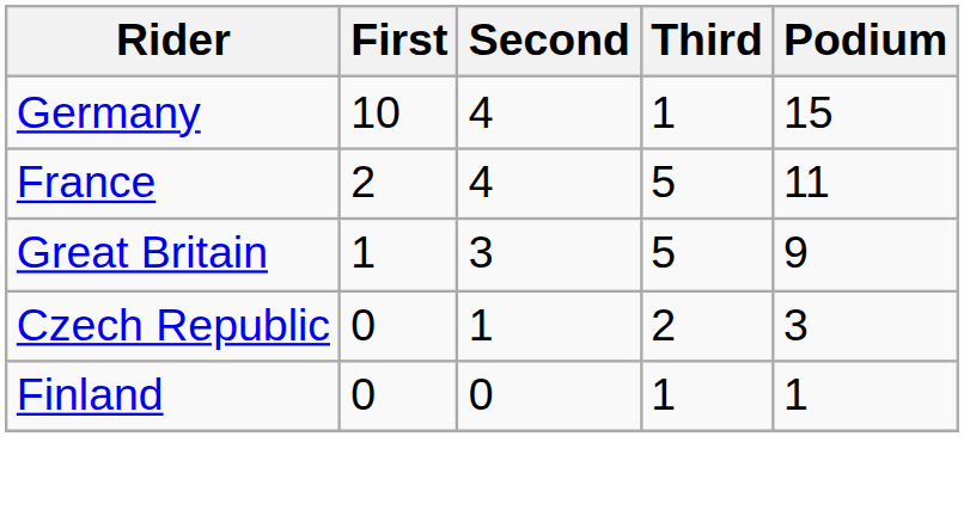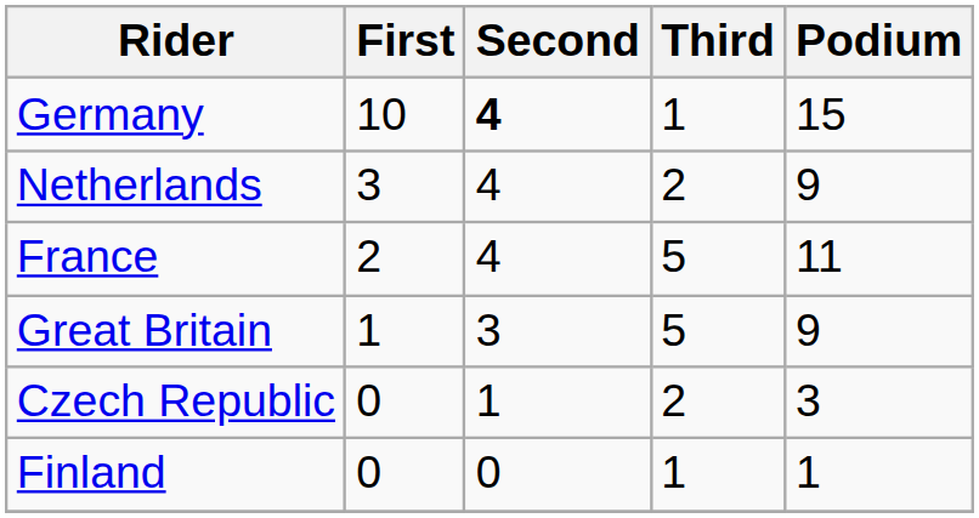 <table class="wikitable sortable" style="font-size:100%; text-align:left">
 <tr>
 <th>Rider</th>
 <th>First</th>
 <th>Second</th>
 <th>Third</th>
 <th>Podium</th>
 </tr>
 <tr>
 <td> <a href='#'>Germany</a></td>
 <td>10</td>
-<td>4</td>
+<td><strong>4</strong></td>
 <td>1</td>
 <td>15</td>
+</tr>
+<tr>
+<td> <a href='#'>Netherlands</a></td>
+<td>3</td>
+<td>4</td>
+<td>2</td>
+<td>9</td>
 </tr>
 <tr>
 <td> <a href='#'>France</a></td>
 <td>2</td>
 <td>4</td>
 <td>5</td>
 <td>11</td>
 </tr>
 <tr>
 <td> <a href='#'>Great Britain</a></td>
 <td>1</td>
 <td>3</td>
 <td>5</td>
 <td>9</td>
 </tr>
 <tr>
 <td> <a href='#'>Czech Republic</a></td>
 <td>0</td>
 <td>1</td>
 <td>2</td>
 <td>3</td>
 </tr>
 <tr>
 <td> <a href='#'>Finland</a></td>
 <td>0</td>
 <td>0</td>
 <td>1</td>
 <td>1</td>
 </tr>
 <tr>
 </tr>
 </table>
